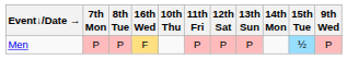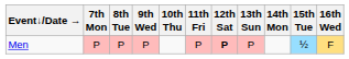 <table class="wikitable" style="margin:0.5em auto; font-size:90%; line-height:1.25em; text-align:center;">
 <tr>
 <th>Event↓/Date →</th>
 <th>7th<br>Mon</th>
 <th>8th<br>Tue</th>
-<th>16th<br>Wed</th>
+<th>9th<br>Wed</th>
 <th>10th<br>Thu</th>
 <th>11th<br>Fri</th>
 <th>12th<br>Sat</th>
 <th>13th<br>Sun</th>
 <th>14th<br>Mon</th>
 <th>15th<br>Tue</th>
-<th>9th<br>Wed</th>
+<th>16th<br>Wed</th>
 </tr>
 <tr>
 <td style="text-align:left;"><a href='#'>Men</a></td>
 <td bgcolor="#FFBBBB">P</td>
 <td bgcolor="#FFBBBB">P</td>
-<td bgcolor="#FFDF80">F</td>
+<td bgcolor="#FFBBBB">P</td>
 <td></td>
 <td bgcolor="#FFBBBB">P</td>
-<td bgcolor="#FFBBBB">P</td>
+<td bgcolor="#FFBBBB"><strong>P</strong></td>
 <td bgcolor="#FFBBBB">P</td>
 <td></td>
 <td bgcolor="#97DEFF">½</td>
-<td bgcolor="#FFBBBB">P</td>
+<td bgcolor="#FFDF80">F</td>
 </tr>
 </table>
